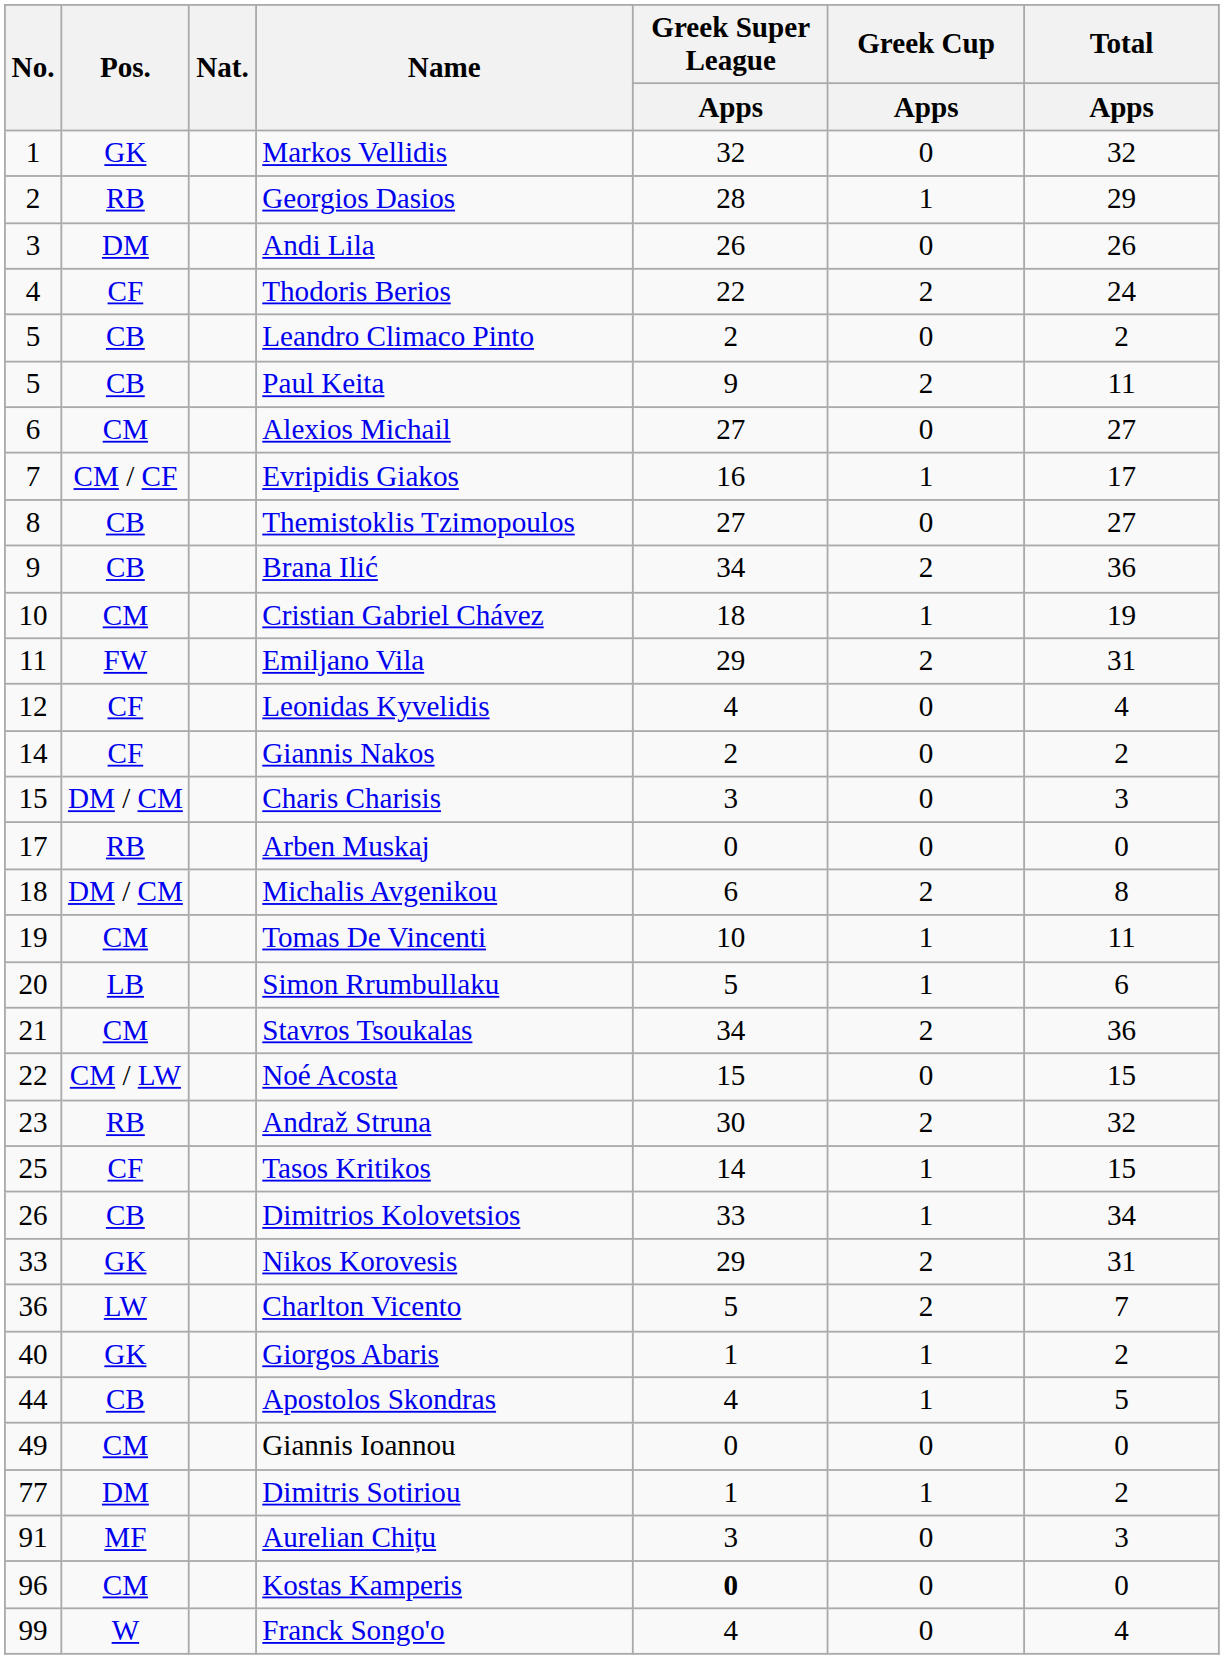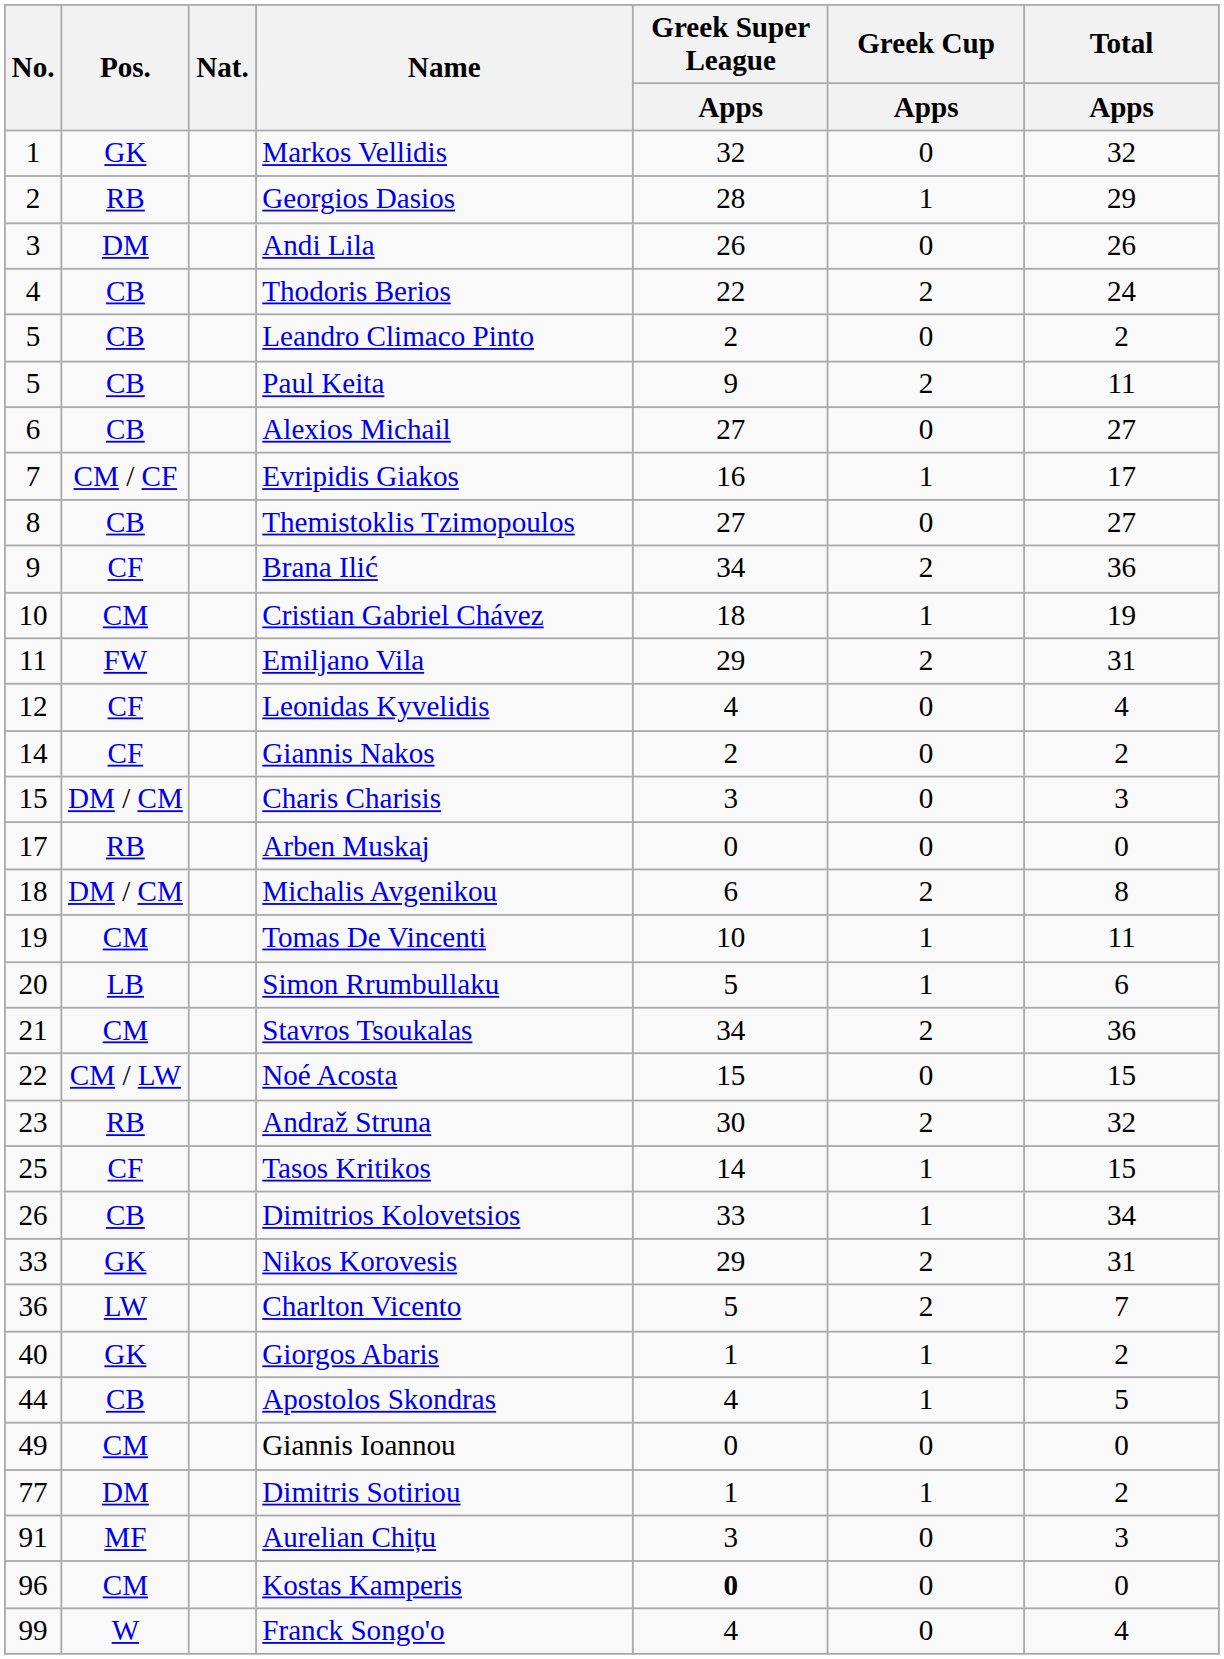 <table class="wikitable sortable" style="text-align:center">
 <tr>
 <th rowspan=2 style="text-align:center;">No.</th>
 <th rowspan=2 style="text-align:center;">Pos.</th>
 <th rowspan=2 style="text-align:center;">Nat.</th>
 <th rowspan=2 style="text-align:center; width:200px;">Name</th>
 <th style="text-align:center; width:100px;">Greek Super League</th>
 <th style="text-align:center; width:100px;">Greek Cup</th>
 <th style="text-align:center; width:100px;">Total</th>
 </tr>
 <tr>
 <th style="text-align:center;">Apps</th>
 <th style="text-align:center;">Apps</th>
 <th style="text-align:center;">Apps</th>
 </tr>
 <tr>
 <td>1</td>
 <td><a href='#'>GK</a></td>
 <td></td>
 <td align=left><a href='#'>Markos Vellidis</a></td>
 <td>32</td>
 <td>0</td>
 <td>32</td>
 </tr>
 <tr>
 <td>2</td>
 <td><a href='#'>RB</a></td>
 <td></td>
 <td align=left><a href='#'>Georgios Dasios</a></td>
 <td>28</td>
 <td>1</td>
 <td>29</td>
 </tr>
 <tr>
 <td>3</td>
 <td><a href='#'>DM</a></td>
 <td></td>
 <td align=left><a href='#'>Andi Lila</a></td>
 <td>26</td>
 <td>0</td>
 <td>26</td>
 </tr>
 <tr>
 <td>4</td>
-<td><a href='#'>CF</a></td>
+<td><a href='#'>CB</a></td>
 <td></td>
 <td align=left><a href='#'>Thodoris Berios</a></td>
 <td>22</td>
 <td>2</td>
 <td>24</td>
 </tr>
 <tr>
 <td>5</td>
 <td><a href='#'>CB</a></td>
 <td></td>
 <td align=left><a href='#'>Leandro Climaco Pinto</a></td>
 <td>2</td>
 <td>0</td>
 <td>2</td>
 </tr>
 <tr>
 <td>5</td>
 <td><a href='#'>CB</a></td>
 <td></td>
 <td align=left><a href='#'>Paul Keita</a></td>
 <td>9</td>
 <td>2</td>
 <td>11</td>
 </tr>
 <tr>
 <td>6</td>
-<td><a href='#'>CM</a></td>
+<td><a href='#'>CB</a></td>
 <td></td>
 <td align=left><a href='#'>Alexios Michail</a></td>
 <td>27</td>
 <td>0</td>
 <td>27</td>
 </tr>
 <tr>
 <td>7</td>
 <td><a href='#'>CM</a> / <a href='#'>CF</a></td>
 <td></td>
 <td align=left><a href='#'>Evripidis Giakos</a></td>
 <td>16</td>
 <td>1</td>
 <td>17</td>
 </tr>
 <tr>
 <td>8</td>
 <td><a href='#'>CB</a></td>
 <td></td>
 <td align=left><a href='#'>Themistoklis Tzimopoulos</a></td>
 <td>27</td>
 <td>0</td>
 <td>27</td>
 </tr>
 <tr>
 <td>9</td>
-<td><a href='#'>CB</a></td>
+<td><a href='#'>CF</a></td>
 <td></td>
 <td align=left><a href='#'>Brana Ilić</a></td>
 <td>34</td>
 <td>2</td>
 <td>36</td>
 </tr>
 <tr>
 <td>10</td>
 <td><a href='#'>CM</a></td>
 <td></td>
 <td align=left><a href='#'>Cristian Gabriel Chávez</a></td>
 <td>18</td>
 <td>1</td>
 <td>19</td>
 </tr>
 <tr>
 <td>11</td>
 <td><a href='#'>FW</a></td>
 <td></td>
 <td align=left><a href='#'>Emiljano Vila</a></td>
 <td>29</td>
 <td>2</td>
 <td>31</td>
 </tr>
 <tr>
 <td>12</td>
 <td><a href='#'>CF</a></td>
 <td></td>
 <td align=left><a href='#'>Leonidas Kyvelidis</a></td>
 <td>4</td>
 <td>0</td>
 <td>4</td>
 </tr>
 <tr>
 <td>14</td>
 <td><a href='#'>CF</a></td>
 <td></td>
 <td align=left><a href='#'>Giannis Nakos</a></td>
 <td>2</td>
 <td>0</td>
 <td>2</td>
 </tr>
 <tr>
 <td>15</td>
 <td><a href='#'>DM</a> / <a href='#'>CM</a></td>
 <td></td>
 <td align=left><a href='#'>Charis Charisis</a></td>
 <td>3</td>
 <td>0</td>
 <td>3</td>
 </tr>
 <tr>
 <td>17</td>
 <td><a href='#'>RB</a></td>
 <td></td>
 <td align=left><a href='#'>Arben Muskaj</a></td>
 <td>0</td>
 <td>0</td>
 <td>0</td>
 </tr>
 <tr>
 <td>18</td>
 <td><a href='#'>DM</a> / <a href='#'>CM</a></td>
 <td></td>
 <td align=left><a href='#'>Michalis Avgenikou</a></td>
 <td>6</td>
 <td>2</td>
 <td>8</td>
 </tr>
 <tr>
 <td>19</td>
 <td><a href='#'>CM</a></td>
 <td></td>
 <td align=left><a href='#'>Tomas De Vincenti</a></td>
 <td>10</td>
 <td>1</td>
 <td>11</td>
 </tr>
 <tr>
 <td>20</td>
 <td><a href='#'>LB</a></td>
 <td></td>
 <td align=left><a href='#'>Simon Rrumbullaku</a></td>
 <td>5</td>
 <td>1</td>
 <td>6</td>
 </tr>
 <tr>
 <td>21</td>
 <td><a href='#'>CM</a></td>
 <td></td>
 <td align=left><a href='#'>Stavros Tsoukalas</a></td>
 <td>34</td>
 <td>2</td>
 <td>36</td>
 </tr>
 <tr>
 <td>22</td>
 <td><a href='#'>CM</a> / <a href='#'>LW</a></td>
 <td></td>
 <td align=left><a href='#'>Noé Acosta</a></td>
 <td>15</td>
 <td>0</td>
 <td>15</td>
 </tr>
 <tr>
 <td>23</td>
 <td><a href='#'>RB</a></td>
 <td></td>
 <td align=left><a href='#'>Andraž Struna</a></td>
 <td>30</td>
 <td>2</td>
 <td>32</td>
 </tr>
 <tr>
 <td>25</td>
 <td><a href='#'>CF</a></td>
 <td></td>
 <td align=left><a href='#'>Tasos Kritikos</a></td>
 <td>14</td>
 <td>1</td>
 <td>15</td>
 </tr>
 <tr>
 <td>26</td>
 <td><a href='#'>CB</a></td>
 <td></td>
 <td align=left><a href='#'>Dimitrios Kolovetsios</a></td>
 <td>33</td>
 <td>1</td>
 <td>34</td>
 </tr>
 <tr>
 <td>33</td>
 <td><a href='#'>GK</a></td>
 <td></td>
 <td align=left><a href='#'>Nikos Korovesis</a></td>
 <td>29</td>
 <td>2</td>
 <td>31</td>
 </tr>
 <tr>
 <td>36</td>
 <td><a href='#'>LW</a></td>
 <td></td>
 <td align=left><a href='#'>Charlton Vicento</a></td>
 <td>5</td>
 <td>2</td>
 <td>7</td>
 </tr>
 <tr>
 <td>40</td>
 <td><a href='#'>GK</a></td>
 <td></td>
 <td align=left><a href='#'>Giorgos Abaris</a></td>
 <td>1</td>
 <td>1</td>
 <td>2</td>
 </tr>
 <tr>
 <td>44</td>
 <td><a href='#'>CB</a></td>
 <td></td>
 <td align=left><a href='#'>Apostolos Skondras</a></td>
 <td>4</td>
 <td>1</td>
 <td>5</td>
 </tr>
 <tr>
 <td>49</td>
 <td><a href='#'>CM</a></td>
 <td></td>
 <td align=left>Giannis Ioannou</td>
 <td>0</td>
 <td>0</td>
 <td>0</td>
 </tr>
 <tr>
 <td>77</td>
 <td><a href='#'>DM</a></td>
 <td></td>
 <td align=left><a href='#'>Dimitris Sotiriou</a></td>
 <td>1</td>
 <td>1</td>
 <td>2</td>
 </tr>
 <tr>
 <td>91</td>
 <td><a href='#'>MF</a></td>
 <td></td>
 <td align=left><a href='#'>Aurelian Chițu</a></td>
 <td>3</td>
 <td>0</td>
 <td>3</td>
 </tr>
 <tr>
 <td>96</td>
 <td><a href='#'>CM</a></td>
 <td></td>
 <td align=left><a href='#'>Kostas Kamperis</a></td>
 <td><strong>0</strong></td>
 <td>0</td>
 <td>0</td>
 </tr>
 <tr>
 <td>99</td>
 <td><a href='#'>W</a></td>
 <td></td>
 <td align=left><a href='#'>Franck Songo'o</a></td>
 <td>4</td>
 <td>0</td>
 <td>4</td>
 </tr>
 </table>
